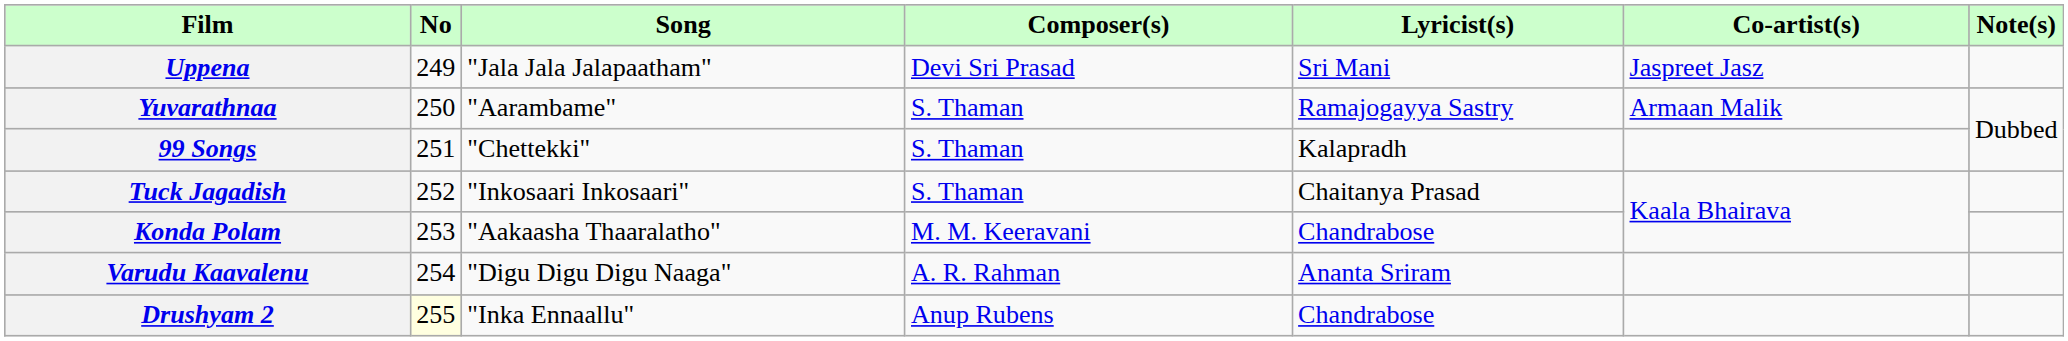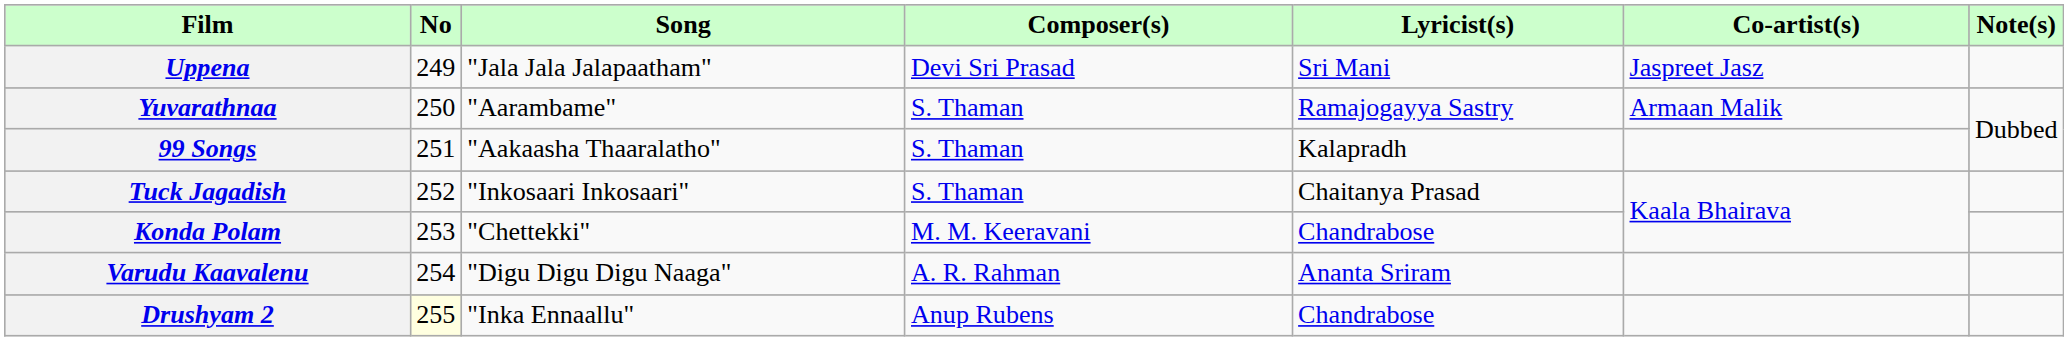 <table class="wikitable plainrowheaders" width="100%" "textcolor:#000;">
 <tr style="background:#cfc; text-align:center;">
 <td scope="col" width="21%"><strong>Film</strong></td>
 <td><strong>No</strong></td>
 <td scope="col" width="23%"><strong>Song</strong></td>
 <td scope="col" width="20%"><strong>Composer(s)</strong></td>
 <td scope="col" width="17%"><strong>Lyricist(s)</strong></td>
 <td scope="col" width="18%"><strong>Co-artist(s)</strong></td>
 <td><strong>Note(s)</strong></td>
 </tr>
 <tr>
 <th><em><a href='#'>Uppena</a></em></th>
 <td>249</td>
 <td>"Jala Jala Jalapaatham"</td>
 <td><a href='#'>Devi Sri Prasad</a></td>
 <td><a href='#'>Sri Mani</a></td>
 <td><a href='#'>Jaspreet Jasz</a></td>
 <td></td>
 </tr>
 <tr>
 <th><em><a href='#'>Yuvarathnaa</a></em></th>
 <td>250</td>
 <td>"Aarambame"</td>
 <td><a href='#'>S. Thaman</a></td>
 <td><a href='#'>Ramajogayya Sastry</a></td>
 <td><a href='#'>Armaan Malik</a></td>
 <td rowspan="2">Dubbed</td>
 </tr>
 <tr>
 <th><em><a href='#'>99 Songs</a></em></th>
 <td>251</td>
-<td>"Chettekki"</td>
+<td>"Aakaasha Thaaralatho"</td>
 <td><a href='#'>S. Thaman</a></td>
 <td>Kalapradh</td>
 <td></td>
 </tr>
 <tr>
 <th><em><a href='#'>Tuck Jagadish</a></em></th>
 <td>252</td>
 <td>"Inkosaari Inkosaari"</td>
 <td><a href='#'>S. Thaman</a></td>
 <td>Chaitanya Prasad</td>
 <td rowspan="2"><a href='#'>Kaala Bhairava</a></td>
 <td></td>
 </tr>
 <tr>
 <th><em><a href='#'>Konda Polam</a></em></th>
 <td>253</td>
-<td>"Aakaasha Thaaralatho"</td>
+<td>"Chettekki"</td>
 <td><a href='#'>M. M. Keeravani</a></td>
 <td><a href='#'>Chandrabose</a></td>
 <td></td>
 </tr>
 <tr>
 <th><em><a href='#'>Varudu Kaavalenu</a></em></th>
 <td>254</td>
 <td>"Digu Digu Digu Naaga"</td>
 <td><a href='#'>A. R. Rahman</a></td>
 <td><a href='#'>Ananta Sriram</a></td>
 <td></td>
 <td></td>
 </tr>
 <tr>
 <th><em><a href='#'>Drushyam 2</a></em></th>
 <td style="background: lightyellow;">255</td>
 <td>"Inka Ennaallu"</td>
 <td><a href='#'>Anup Rubens</a></td>
 <td><a href='#'>Chandrabose</a></td>
 <td></td>
 <td></td>
 </tr>
 </table>
